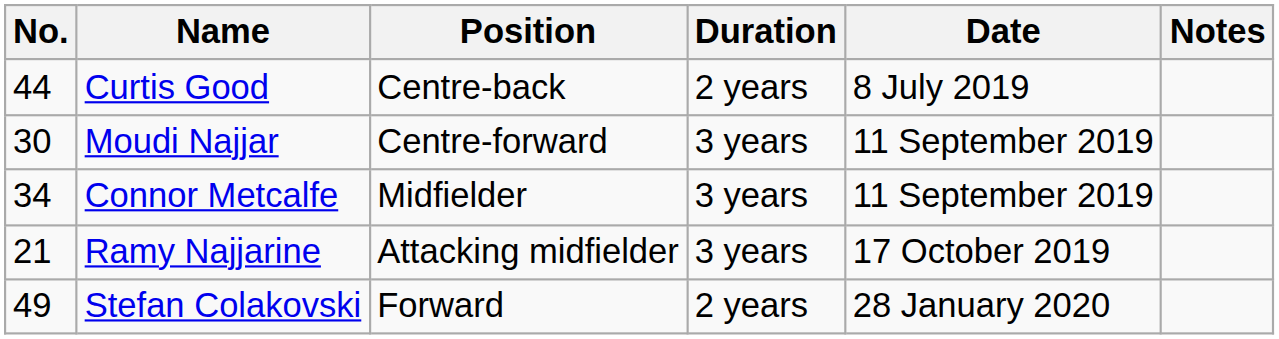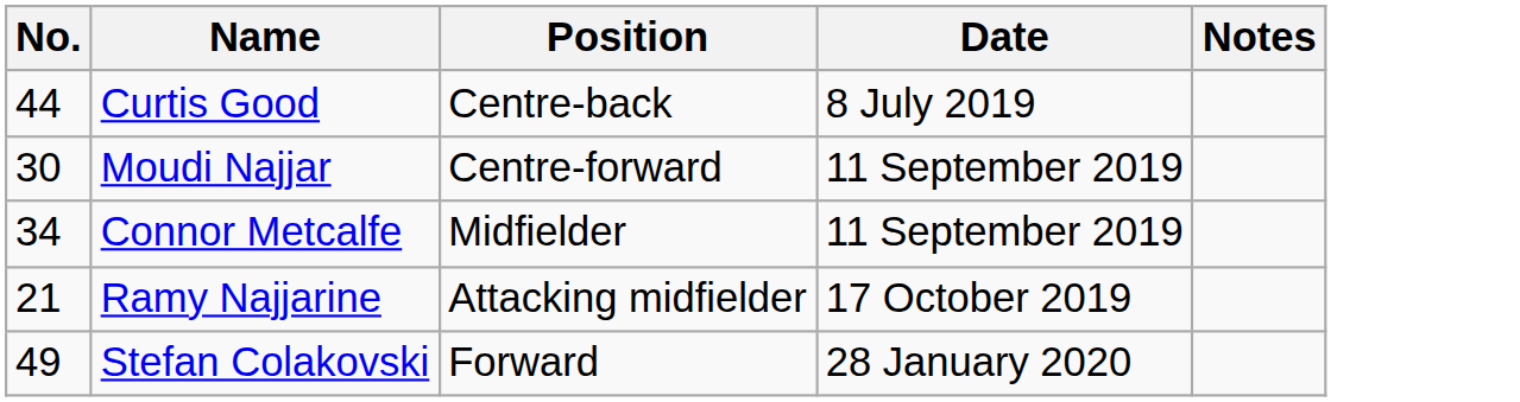 <table class="wikitable">
 <tr>
 <th>No.</th>
 <th>Name</th>
 <th>Position</th>
-<th>Duration</th>
 <th>Date</th>
 <th>Notes</th>
 </tr>
 <tr>
 <td>44</td>
 <td><a href='#'>Curtis Good</a></td>
 <td>Centre-back</td>
-<td>2 years</td>
 <td>8 July 2019</td>
 <td></td>
 </tr>
 <tr>
 <td>30</td>
 <td><a href='#'>Moudi Najjar</a></td>
 <td>Centre-forward</td>
-<td>3 years</td>
 <td>11 September 2019</td>
 <td></td>
 </tr>
 <tr>
 <td>34</td>
 <td><a href='#'>Connor Metcalfe</a></td>
 <td>Midfielder</td>
-<td>3 years</td>
 <td>11 September 2019</td>
 <td></td>
 </tr>
 <tr>
 <td>21</td>
 <td><a href='#'>Ramy Najjarine</a></td>
 <td>Attacking midfielder</td>
-<td>3 years</td>
 <td>17 October 2019</td>
 <td></td>
 </tr>
 <tr>
 <td>49</td>
 <td><a href='#'>Stefan Colakovski</a></td>
 <td>Forward</td>
-<td>2 years</td>
 <td>28 January 2020</td>
 <td></td>
 </tr>
 </table>
